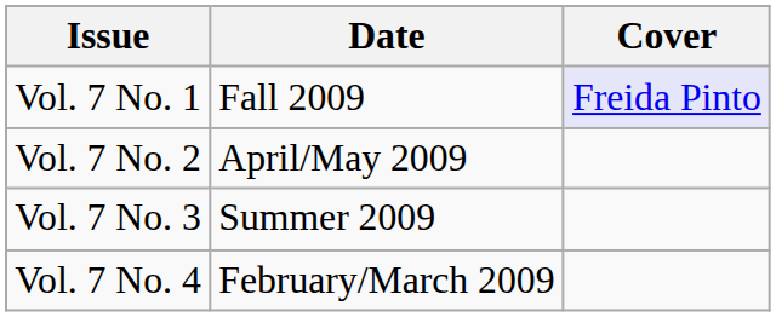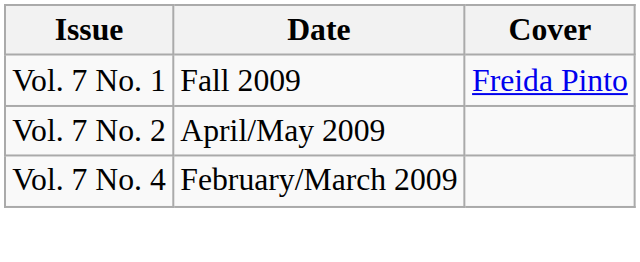 <table class="wikitable">
 <tr>
 <th>Issue</th>
 <th>Date</th>
 <th>Cover</th>
 </tr>
 <tr>
 <td>Vol. 7 No. 1</td>
 <td>Fall 2009</td>
-<td style="background: lavender;"><a href='#'>Freida Pinto</a></td>
+<td><a href='#'>Freida Pinto</a></td>
 </tr>
 <tr>
 <td>Vol. 7 No. 2</td>
 <td>April/May 2009</td>
-<td></td>
-</tr>
-<tr>
-<td>Vol. 7 No. 3</td>
-<td>Summer 2009</td>
 <td></td>
 </tr>
 <tr>
 <td>Vol. 7 No. 4</td>
 <td>February/March 2009</td>
 <td></td>
 </tr>
 </table>
